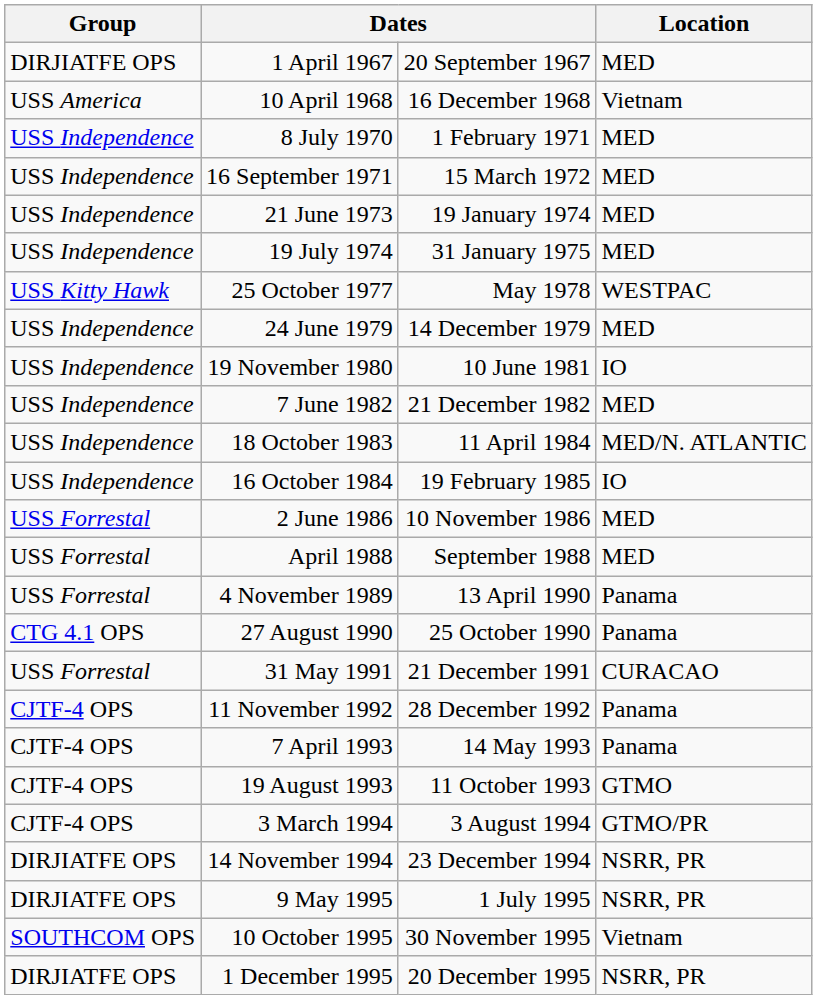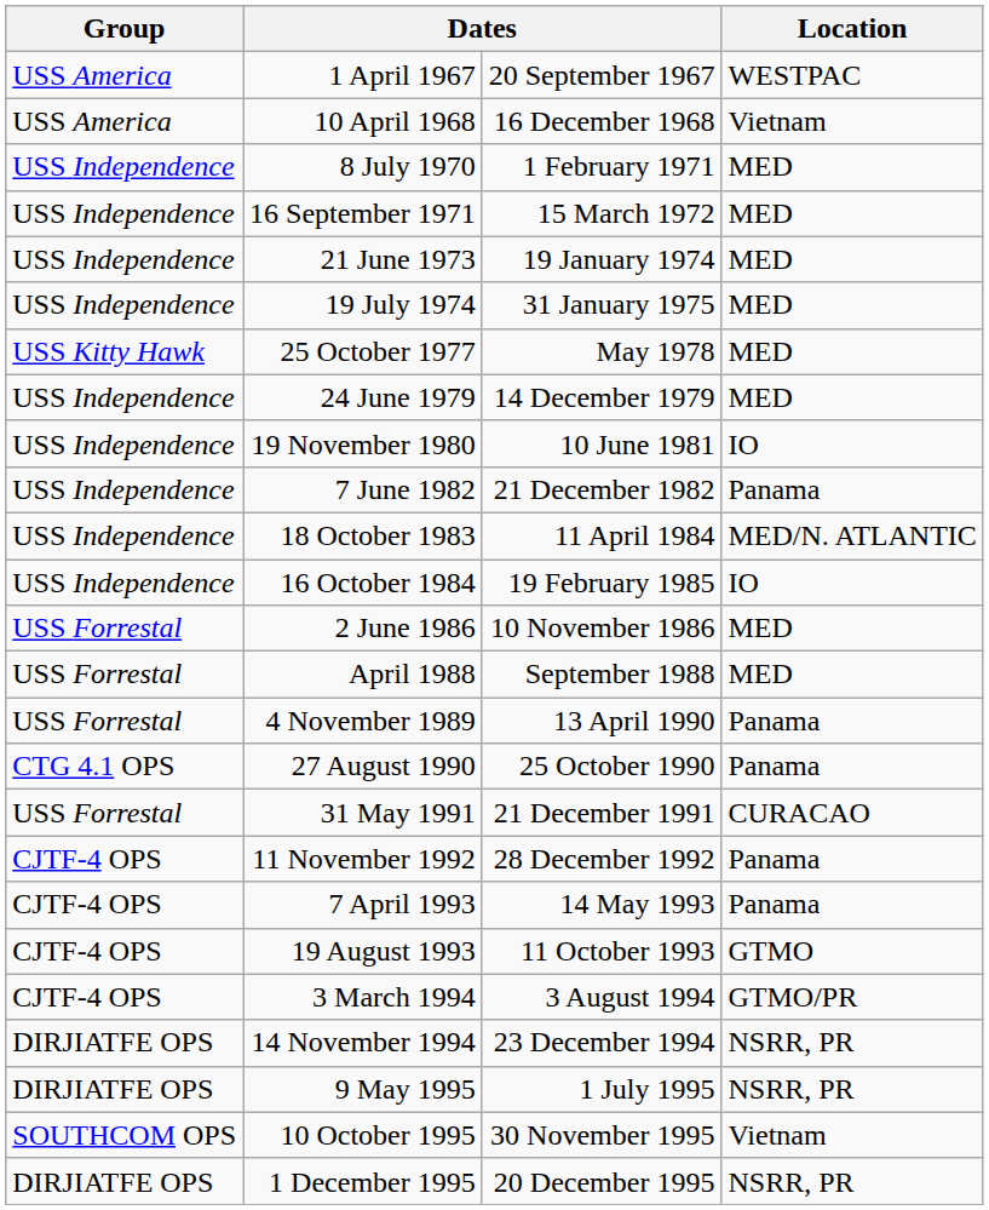 <table class="wikitable">
 <tr>
 <th>Group</th>
 <th colspan="2">Dates</th>
 <th>Location</th>
 </tr>
 <tr>
-<td>DIRJIATFE OPS</td>
+<td><a href='#'>USS <em>America</em></a></td>
 <td align="right">1 April 1967</td>
 <td align="right">20 September 1967</td>
-<td>MED </td>
+<td>WESTPAC</td>
 </tr>
 <tr>
 <td>USS <em>America</em></td>
 <td align="right">10 April 1968</td>
 <td align="right">16 December 1968</td>
 <td>Vietnam</td>
 </tr>
 <tr>
 <td><a href='#'>USS <em>Independence</em></a></td>
 <td align="right">8 July 1970</td>
 <td align="right">1 February 1971</td>
 <td>MED</td>
 </tr>
 <tr>
 <td>USS <em>Independence</em></td>
 <td align="right">16 September 1971</td>
 <td align="right">15 March 1972</td>
 <td>MED</td>
 </tr>
 <tr>
 <td>USS <em>Independence</em></td>
 <td align="right">21 June 1973</td>
 <td align="right">19 January 1974</td>
 <td>MED</td>
 </tr>
 <tr>
 <td>USS <em>Independence</em></td>
 <td align="right">19 July 1974</td>
 <td align="right">31 January 1975</td>
 <td>MED</td>
 </tr>
 <tr>
 <td><a href='#'>USS <em>Kitty Hawk</em></a></td>
 <td align="right">25 October 1977</td>
 <td align="right">May 1978</td>
-<td>WESTPAC</td>
+<td>MED </td>
 </tr>
 <tr>
 <td>USS <em>Independence</em></td>
 <td align="right">24 June 1979</td>
 <td align="right">14 December 1979</td>
 <td>MED</td>
 </tr>
 <tr>
 <td>USS <em>Independence</em></td>
 <td align="right">19 November 1980</td>
 <td align="right">10 June 1981</td>
 <td>IO</td>
 </tr>
 <tr>
 <td>USS <em>Independence</em></td>
 <td align="right">7 June 1982</td>
 <td align="right">21 December 1982</td>
-<td>MED</td>
+<td>Panama</td>
 </tr>
 <tr>
 <td>USS <em>Independence</em></td>
 <td align="right">18 October 1983</td>
 <td align="right">11 April 1984</td>
 <td>MED/N. ATLANTIC</td>
 </tr>
 <tr>
 <td>USS <em>Independence</em></td>
 <td align="right">16 October 1984</td>
 <td align="right">19 February 1985</td>
 <td>IO</td>
 </tr>
 <tr>
 <td><a href='#'>USS <em>Forrestal</em></a></td>
 <td align="right">2 June 1986</td>
 <td align="right">10 November 1986</td>
 <td>MED</td>
 </tr>
 <tr>
 <td>USS <em>Forrestal</em></td>
 <td align="right">April 1988</td>
 <td align="right">September 1988</td>
 <td>MED</td>
 </tr>
 <tr>
 <td>USS <em>Forrestal</em></td>
 <td align="right">4 November 1989</td>
 <td align="right">13 April 1990</td>
 <td>Panama</td>
 </tr>
 <tr>
 <td><a href='#'>CTG 4.1</a> OPS</td>
 <td align="right">27 August 1990</td>
 <td align="right">25 October 1990</td>
 <td>Panama</td>
 </tr>
 <tr>
 <td>USS <em>Forrestal</em></td>
 <td align="right">31 May 1991</td>
 <td align="right">21 December 1991</td>
 <td>CURACAO</td>
 </tr>
 <tr>
 <td><a href='#'>CJTF-4</a> OPS</td>
 <td align="right">11 November 1992</td>
 <td align="right">28 December 1992</td>
 <td>Panama</td>
 </tr>
 <tr>
 <td>CJTF-4 OPS</td>
 <td align="right">7 April 1993</td>
 <td align="right">14 May 1993</td>
 <td>Panama</td>
 </tr>
 <tr>
 <td>CJTF-4 OPS</td>
 <td align="right">19 August 1993</td>
 <td align="right">11 October 1993</td>
 <td>GTMO</td>
 </tr>
 <tr>
 <td>CJTF-4 OPS</td>
 <td align="right">3 March 1994</td>
 <td align="right">3 August 1994</td>
 <td>GTMO/PR</td>
 </tr>
 <tr>
 <td>DIRJIATFE OPS</td>
 <td align="right">14 November 1994</td>
 <td align="right">23 December 1994</td>
 <td>NSRR, PR</td>
 </tr>
 <tr>
 <td>DIRJIATFE OPS</td>
 <td align="right">9 May 1995</td>
 <td align="right">1 July 1995</td>
 <td>NSRR, PR</td>
 </tr>
 <tr>
 <td><a href='#'>SOUTHCOM</a> OPS</td>
 <td align="right">10 October 1995</td>
 <td align="right">30 November 1995</td>
 <td>Vietnam</td>
 </tr>
 <tr>
 <td>DIRJIATFE OPS</td>
 <td align="right">1 December 1995</td>
 <td align="right">20 December 1995</td>
 <td>NSRR, PR</td>
 </tr>
 </table>
